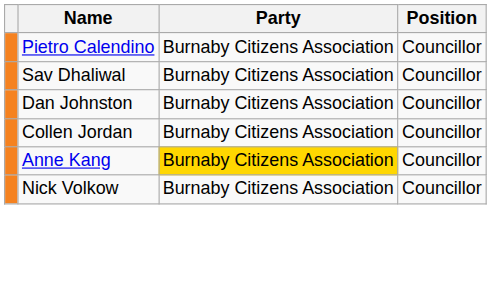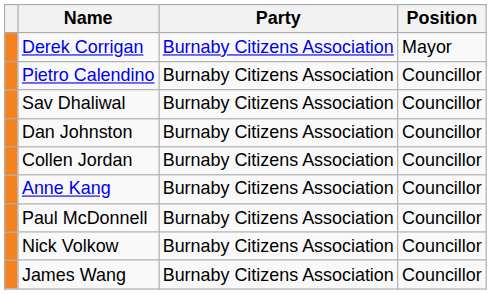 <table class="wikitable sortable">
 <tr>
 <th class="unsortable"></th>
 <th>Name</th>
 <th>Party</th>
 <th>Position</th>
+</tr>
+<tr>
+<td bgcolor=#F58220> </td>
+<td><a href='#'>Derek Corrigan</a></td>
+<td><a href='#'>Burnaby Citizens Association</a></td>
+<td>Mayor</td>
 </tr>
 <tr>
 <td bgcolor=#F58220> </td>
 <td><a href='#'>Pietro Calendino</a></td>
 <td>Burnaby Citizens Association</td>
 <td>Councillor</td>
 </tr>
 <tr>
 <td bgcolor=#F58220> </td>
 <td>Sav Dhaliwal</td>
 <td>Burnaby Citizens Association</td>
 <td>Councillor</td>
 </tr>
 <tr>
 <td bgcolor=#F58220> </td>
 <td>Dan Johnston</td>
 <td>Burnaby Citizens Association</td>
 <td>Councillor</td>
 </tr>
 <tr>
 <td bgcolor=#F58220> </td>
 <td>Collen Jordan</td>
 <td>Burnaby Citizens Association</td>
 <td>Councillor</td>
 </tr>
 <tr>
 <td bgcolor=#F58220> </td>
 <td><a href='#'>Anne Kang</a></td>
-<td style="background: gold;">Burnaby Citizens Association</td>
+<td>Burnaby Citizens Association</td>
+<td>Councillor</td>
+</tr>
+<tr>
+<td bgcolor=#F58220> </td>
+<td>Paul McDonnell</td>
+<td>Burnaby Citizens Association</td>
 <td>Councillor</td>
 </tr>
 <tr>
 <td bgcolor=#F58220> </td>
 <td>Nick Volkow</td>
 <td>Burnaby Citizens Association</td>
 <td>Councillor</td>
 </tr>
+<tr>
+<td bgcolor=#F58220> </td>
+<td>James Wang</td>
+<td>Burnaby Citizens Association</td>
+<td>Councillor</td>
+</tr>
 </table>
